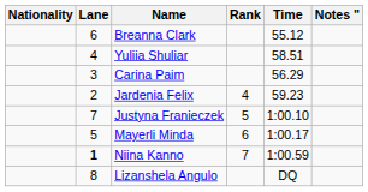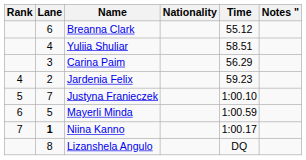 <table class='wikitable sortable'  style='text-align:center'>
 <tr>
-<th>Nationality</th>
+<th>Rank</th>
 <th>Lane</th>
 <th>Name</th>
-<th>Rank</th>
+<th>Nationality</th>
 <th>Time</th>
 <th>Notes "</th>
 </tr>
 <tr>
-<td align=left></td>
+<td></td>
 <td>6</td>
 <td align=left><a href='#'>Breanna Clark</a></td>
-<td></td>
+<td align=left></td>
 <td>55.12</td>
 <td></td>
 </tr>
 <tr>
-<td align=left></td>
+<td></td>
 <td>4</td>
 <td align=left><a href='#'>Yuliia Shuliar</a></td>
-<td></td>
+<td align=left></td>
 <td>58.51</td>
 <td></td>
 </tr>
 <tr>
-<td align=left></td>
+<td></td>
 <td>3</td>
 <td align=left><a href='#'>Carina Paim</a></td>
-<td></td>
+<td align=left></td>
 <td>56.29</td>
 <td></td>
 </tr>
 <tr>
-<td align=left></td>
+<td>4</td>
 <td>2</td>
 <td align=left><a href='#'>Jardenia Felix</a></td>
-<td>4</td>
+<td align=left></td>
 <td>59.23</td>
 <td></td>
 </tr>
 <tr>
-<td align=left></td>
+<td>5</td>
 <td>7</td>
 <td align=left><a href='#'>Justyna Franieczek</a></td>
-<td>5</td>
+<td align=left></td>
 <td>1:00.10</td>
 <td></td>
 </tr>
 <tr>
-<td align=left></td>
+<td>6</td>
 <td>5</td>
 <td align=left><a href='#'>Mayerli Minda</a></td>
-<td>6</td>
+<td align=left></td>
+<td>1:00.59</td>
+<td></td>
+</tr>
+<tr>
+<td>7</td>
+<td><strong>1</strong></td>
+<td align=left><a href='#'>Niina Kanno</a></td>
+<td align=left></td>
 <td>1:00.17</td>
 <td></td>
 </tr>
 <tr>
-<td align=left></td>
-<td><strong>1</strong></td>
-<td align=left><a href='#'>Niina Kanno</a></td>
-<td>7</td>
-<td>1:00.59</td>
 <td></td>
-</tr>
-<tr>
-<td align=left></td>
 <td>8</td>
 <td align=left><a href='#'>Lizanshela Angulo</a></td>
-<td></td>
+<td align=left></td>
 <td>DQ</td>
 <td></td>
 </tr>
 </table>
